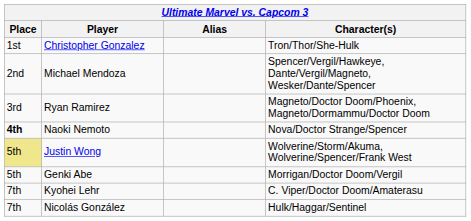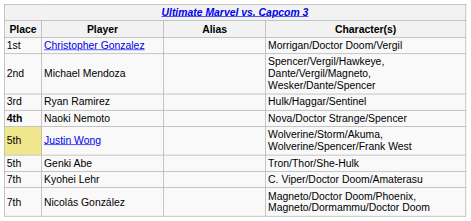 <table class="wikitable">
 <tr>
 <th colspan=6><em><a href='#'>Ultimate Marvel vs. Capcom 3</a></em></th>
 </tr>
 <tr>
 <th style="width:50px;">Place</th>
 <th style="width:180px;">Player</th>
 <th style="width:150px;">Alias</th>
 <th style="width:300px;">Character(s)</th>
 </tr>
 <tr>
 <td>1st</td>
 <td> <a href='#'>Christopher Gonzalez</a></td>
 <td></td>
-<td>Tron/Thor/She-Hulk</td>
+<td>Morrigan/Doctor Doom/Vergil</td>
 </tr>
 <tr>
 <td>2nd</td>
 <td> Michael Mendoza</td>
 <td></td>
 <td>Spencer/Vergil/Hawkeye, Dante/Vergil/Magneto, Wesker/Dante/Spencer</td>
 </tr>
 <tr>
 <td>3rd</td>
 <td> Ryan Ramirez</td>
 <td></td>
-<td>Magneto/Doctor Doom/Phoenix, Magneto/Dormammu/Doctor Doom</td>
+<td>Hulk/Haggar/Sentinel</td>
 </tr>
 <tr>
 <td><strong>4th</strong></td>
 <td> Naoki Nemoto</td>
 <td></td>
 <td>Nova/Doctor Strange/Spencer</td>
 </tr>
 <tr>
 <td style="background: khaki;">5th</td>
 <td> <a href='#'>Justin Wong</a></td>
 <td></td>
 <td>Wolverine/Storm/Akuma, Wolverine/Spencer/Frank West</td>
 </tr>
 <tr>
 <td>5th</td>
 <td> Genki Abe</td>
 <td></td>
-<td>Morrigan/Doctor Doom/Vergil</td>
+<td>Tron/Thor/She-Hulk</td>
 </tr>
 <tr>
 <td>7th</td>
 <td> Kyohei Lehr</td>
 <td></td>
 <td>C. Viper/Doctor Doom/Amaterasu</td>
 </tr>
 <tr>
 <td>7th</td>
 <td> Nicolás González</td>
 <td></td>
-<td>Hulk/Haggar/Sentinel</td>
+<td>Magneto/Doctor Doom/Phoenix, Magneto/Dormammu/Doctor Doom</td>
 </tr>
 </table>
